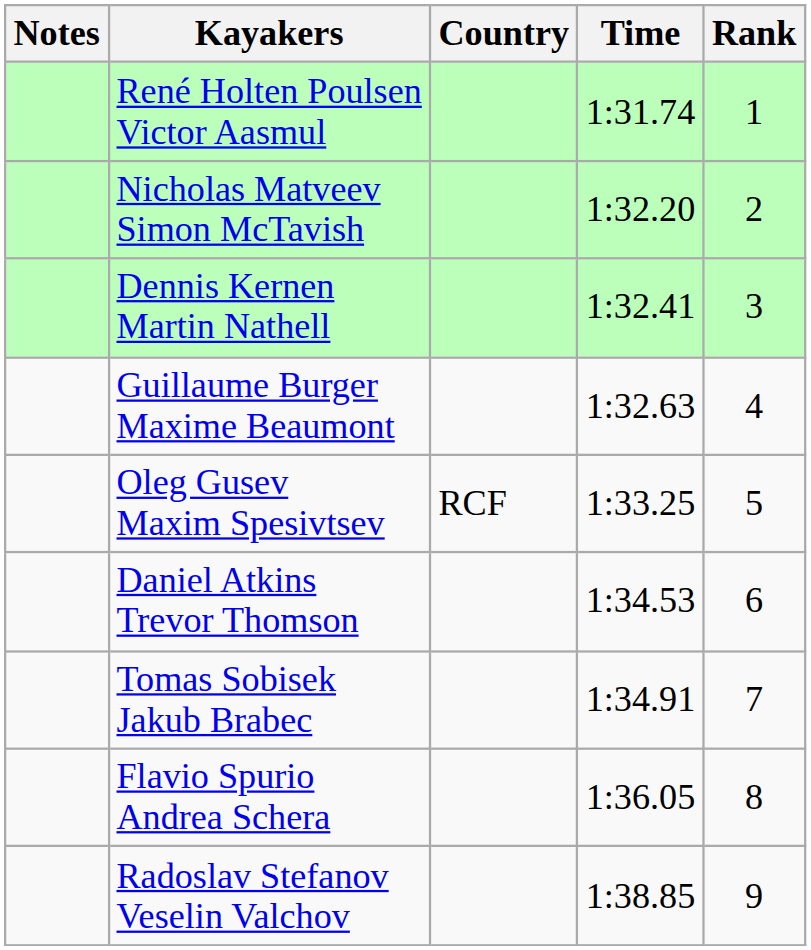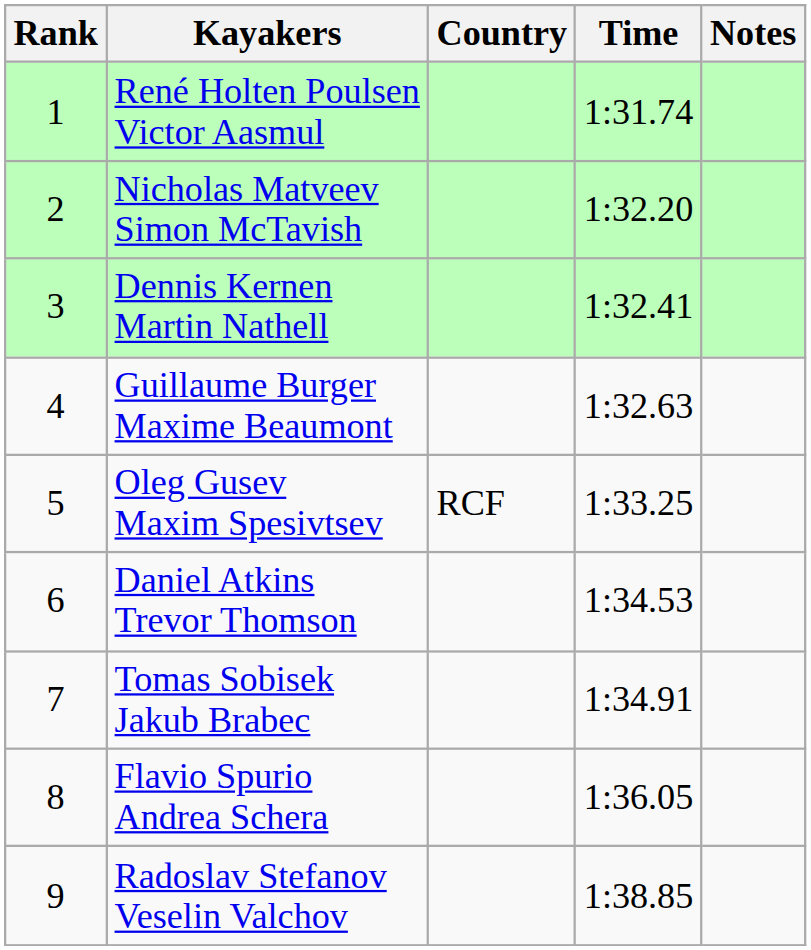 <table class="wikitable" style="text-align:center">
 <tr>
-<th>Notes</th>
+<th>Rank</th>
 <th>Kayakers</th>
 <th>Country</th>
 <th>Time</th>
-<th>Rank</th>
+<th>Notes</th>
 </tr>
 <tr bgcolor=bbffbb>
-<td></td>
+<td>1</td>
 <td align="left"><a href='#'>René Holten Poulsen</a><br><a href='#'>Victor Aasmul</a></td>
 <td align="left"></td>
 <td>1:31.74</td>
-<td>1</td>
+<td></td>
 </tr>
 <tr bgcolor=bbffbb>
-<td></td>
+<td>2</td>
 <td align="left"><a href='#'>Nicholas Matveev</a><br><a href='#'>Simon McTavish</a></td>
 <td align="left"></td>
 <td>1:32.20</td>
-<td>2</td>
+<td></td>
 </tr>
 <tr bgcolor=bbffbb>
-<td></td>
+<td>3</td>
 <td align="left"><a href='#'>Dennis Kernen</a><br><a href='#'>Martin Nathell</a></td>
 <td align="left"></td>
 <td>1:32.41</td>
-<td>3</td>
+<td></td>
 </tr>
 <tr>
-<td></td>
+<td>4</td>
 <td align="left"><a href='#'>Guillaume Burger</a><br><a href='#'>Maxime Beaumont</a></td>
 <td align="left"></td>
 <td>1:32.63</td>
-<td>4</td>
+<td></td>
 </tr>
 <tr>
-<td></td>
+<td>5</td>
 <td align="left"><a href='#'>Oleg Gusev</a><br><a href='#'>Maxim Spesivtsev</a></td>
 <td align="left"> RCF</td>
 <td>1:33.25</td>
-<td>5</td>
+<td></td>
 </tr>
 <tr>
-<td></td>
+<td>6</td>
 <td align="left"><a href='#'>Daniel Atkins</a><br><a href='#'>Trevor Thomson</a></td>
 <td align="left"></td>
 <td>1:34.53</td>
-<td>6</td>
+<td></td>
 </tr>
 <tr>
-<td></td>
+<td>7</td>
 <td align="left"><a href='#'>Tomas Sobisek</a><br><a href='#'>Jakub Brabec</a></td>
 <td align="left"></td>
 <td>1:34.91</td>
-<td>7</td>
+<td></td>
 </tr>
 <tr>
-<td></td>
+<td>8</td>
 <td align="left"><a href='#'>Flavio Spurio</a><br><a href='#'>Andrea Schera</a></td>
 <td align="left"></td>
 <td>1:36.05</td>
-<td>8</td>
+<td></td>
 </tr>
 <tr>
-<td></td>
+<td>9</td>
 <td align="left"><a href='#'>Radoslav Stefanov</a><br><a href='#'>Veselin Valchov</a></td>
 <td align="left"></td>
 <td>1:38.85</td>
-<td>9</td>
+<td></td>
 </tr>
 </table>
